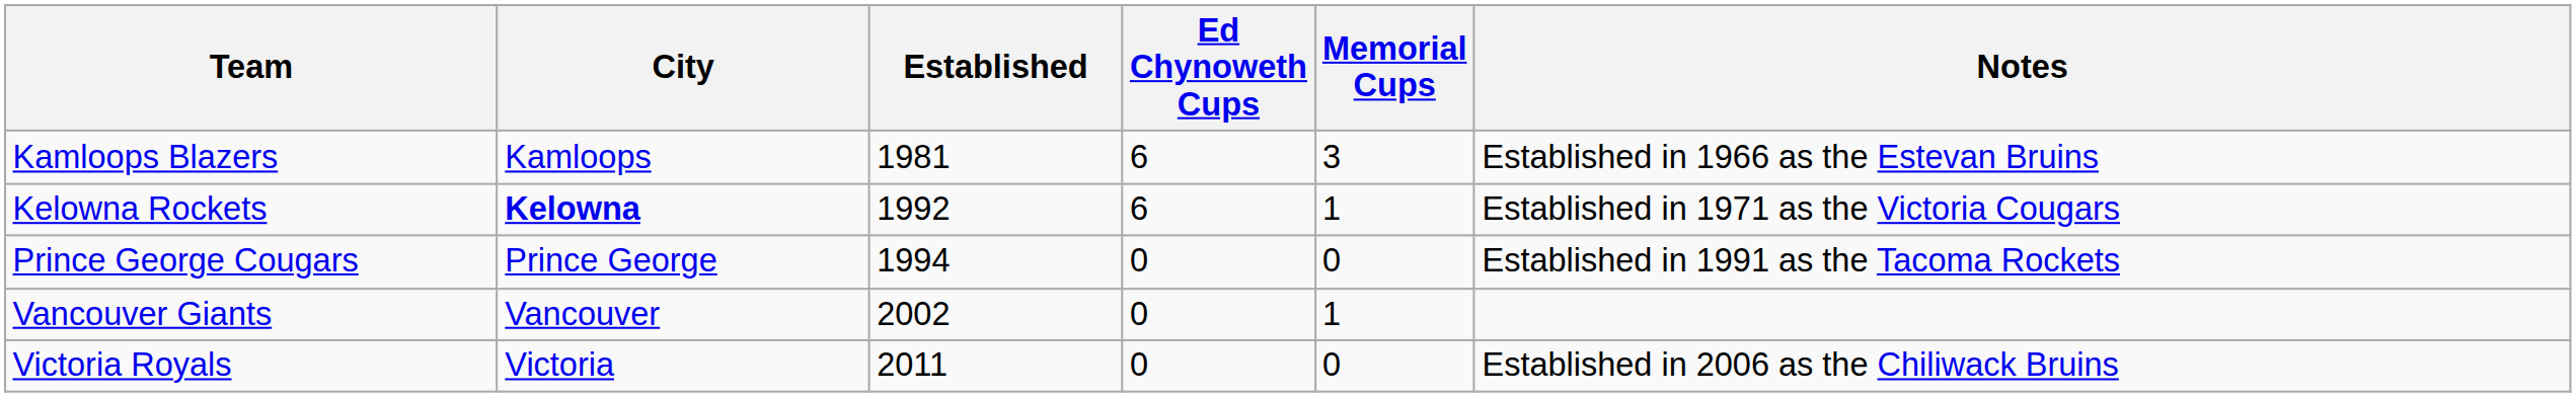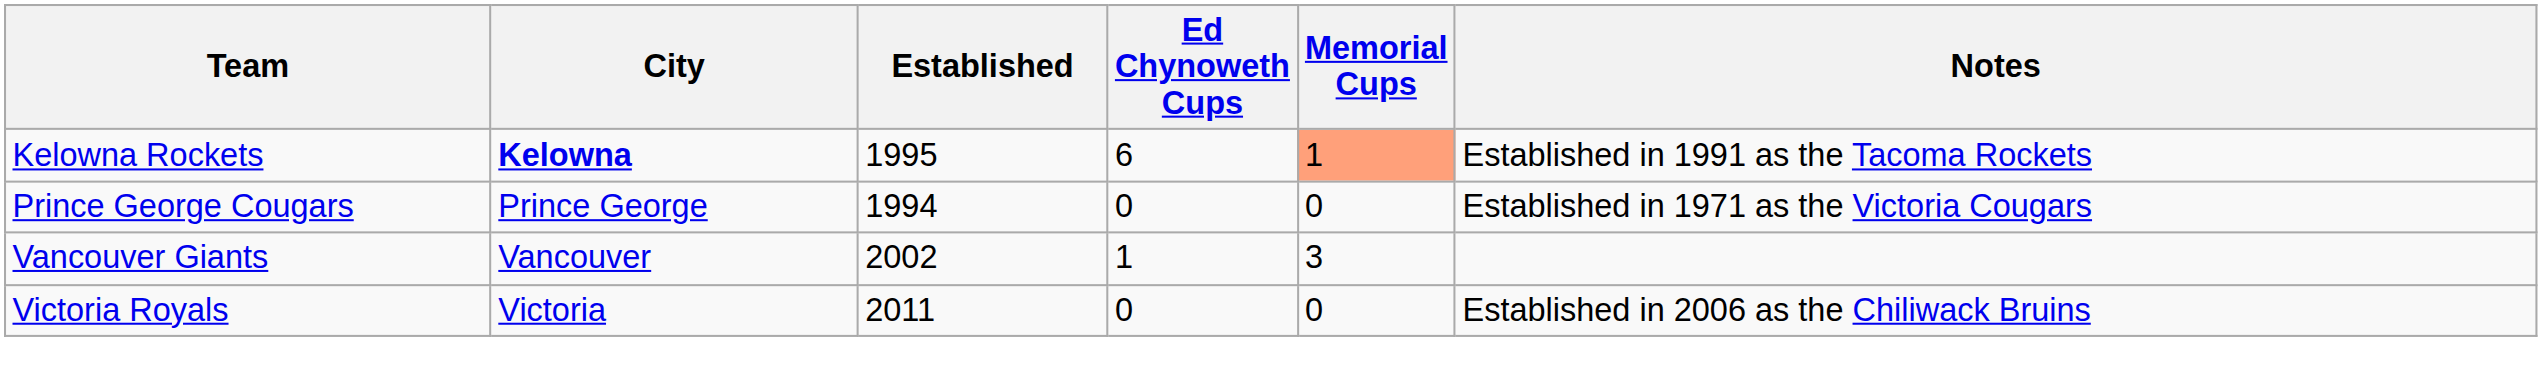 <table class="wikitable">
 <tr>
 <th bgcolor="#DDDDFF" width="20%">Team</th>
 <th bgcolor="#DDDDFF" width="15%">City</th>
 <th bgcolor="#DDDDFF" width="10%">Established</th>
 <th bgcolor="#DDDDFF" width="5%"><a href='#'>Ed Chynoweth Cups</a></th>
 <th bgcolor="#DDDDFF" width="5%"><a href='#'>Memorial Cups</a></th>
 <th bgcolor="#DDDDFF" width="45%">Notes</th>
 </tr>
 <tr>
-<td><a href='#'>Kamloops Blazers</a></td>
-<td><a href='#'>Kamloops</a></td>
-<td>1981</td>
-<td>6</td>
-<td>3</td>
-<td>Established in 1966 as the <a href='#'>Estevan Bruins</a></td>
-</tr>
-<tr>
 <td><a href='#'>Kelowna Rockets</a></td>
 <td><strong><a href='#'>Kelowna</a></strong></td>
-<td>1992</td>
+<td>1995</td>
 <td>6</td>
-<td>1</td>
-<td>Established in 1971 as the <a href='#'>Victoria Cougars</a></td>
+<td style="background: lightsalmon;">1</td>
+<td>Established in 1991 as the <a href='#'>Tacoma Rockets</a></td>
 </tr>
 <tr>
 <td><a href='#'>Prince George Cougars</a></td>
 <td><a href='#'>Prince George</a></td>
 <td>1994</td>
 <td>0</td>
 <td>0</td>
-<td>Established in 1991 as the <a href='#'>Tacoma Rockets</a></td>
+<td>Established in 1971 as the <a href='#'>Victoria Cougars</a></td>
 </tr>
 <tr>
 <td><a href='#'>Vancouver Giants</a></td>
 <td><a href='#'>Vancouver</a></td>
 <td>2002</td>
-<td>0</td>
 <td>1</td>
+<td>3</td>
 </tr>
 <tr>
 <td><a href='#'>Victoria Royals</a></td>
 <td><a href='#'>Victoria</a></td>
 <td>2011</td>
 <td>0</td>
 <td>0</td>
 <td>Established in 2006 as the <a href='#'>Chiliwack Bruins</a></td>
 </tr>
 </table>
